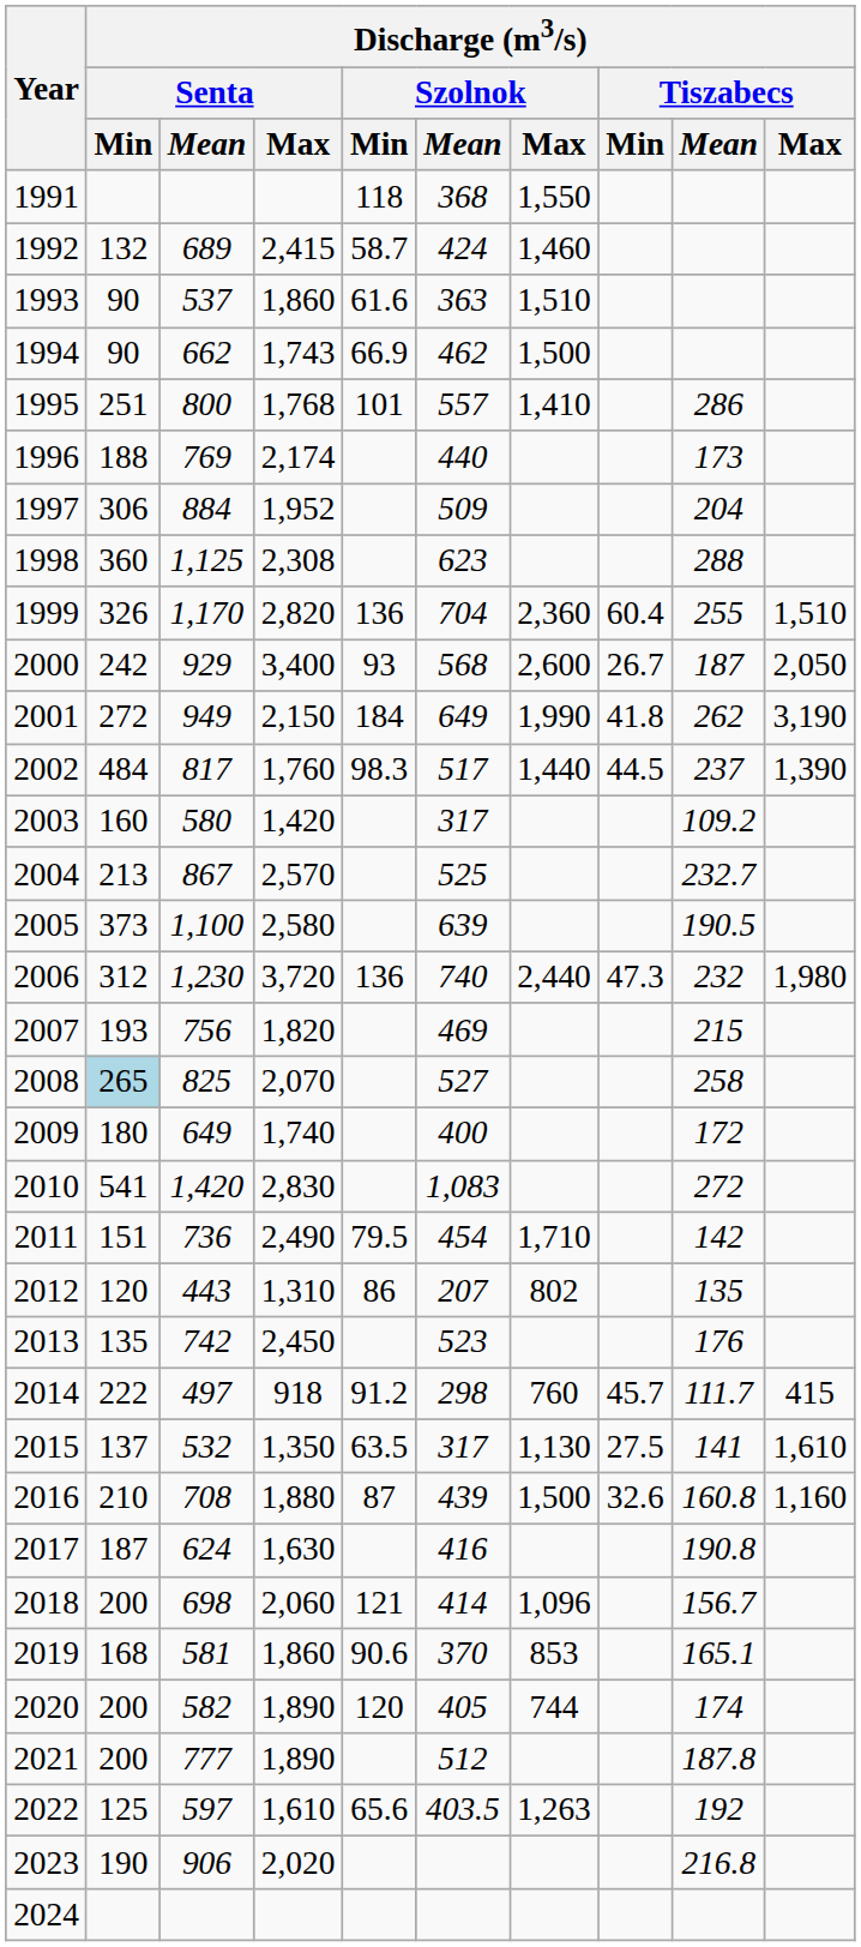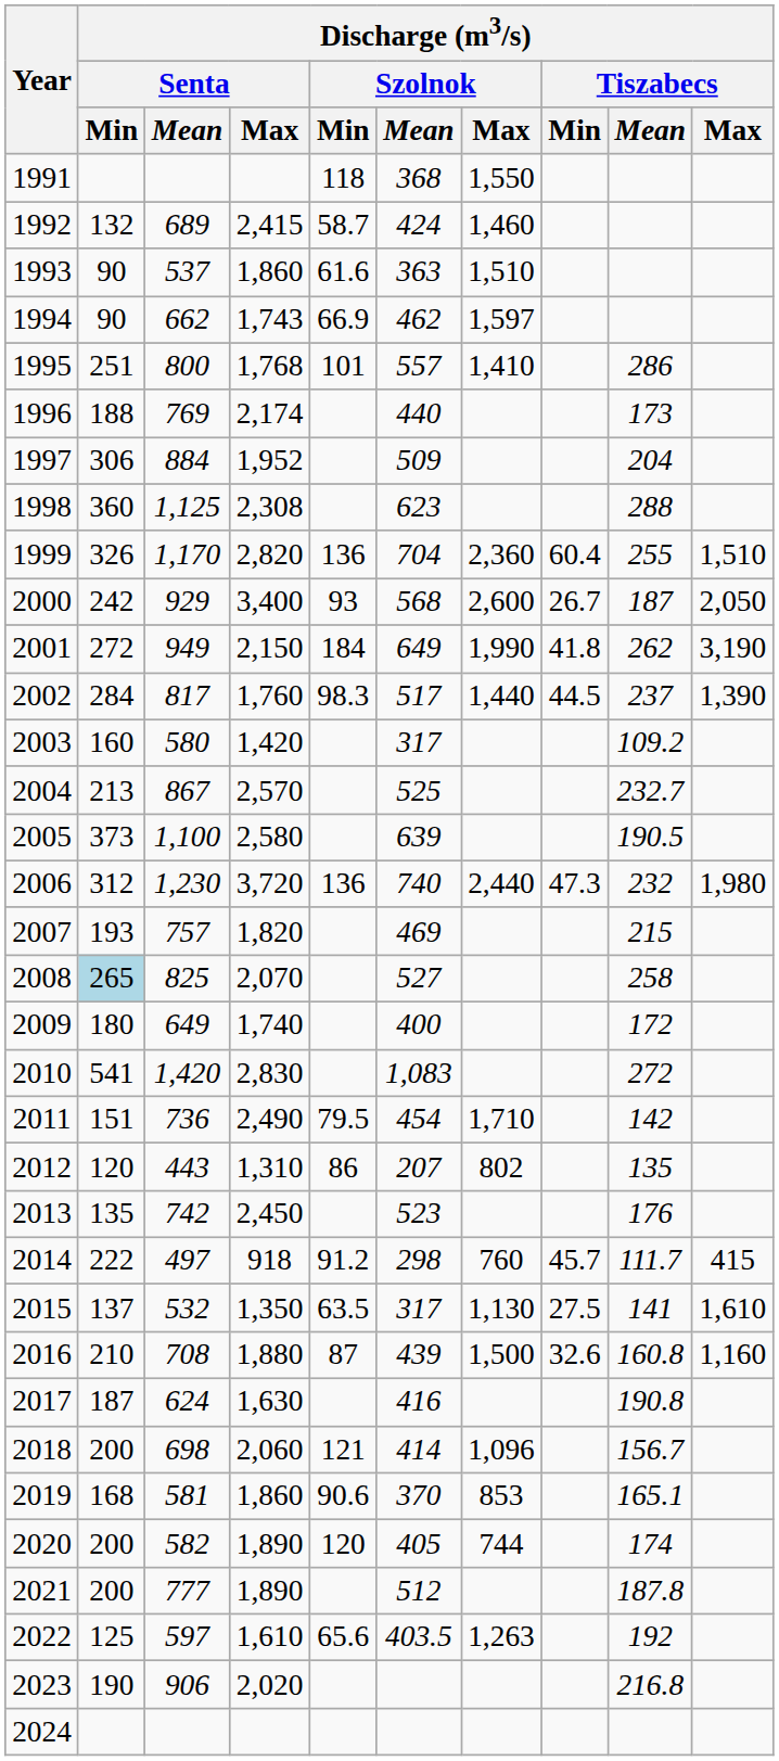 <table class="wikitable" style="text-align:center;">
 <tr>
 <th rowspan="3">Year</th>
 <th colspan="9">Discharge (m<sup>3</sup>/s)</th>
 </tr>
 <tr>
 <th colspan="3"><a href='#'>Senta</a></th>
 <th colspan="3"><a href='#'>Szolnok</a></th>
 <th colspan="3"><a href='#'>Tiszabecs</a></th>
 </tr>
 <tr>
 <th>Min</th>
 <th><em>Mean</em></th>
 <th>Max</th>
 <th>Min</th>
 <th><em>Mean</em></th>
 <th>Max</th>
 <th>Min</th>
 <th><em>Mean</em></th>
 <th>Max</th>
 </tr>
 <tr>
 <td>1991</td>
 <td></td>
 <td></td>
 <td></td>
 <td>118</td>
 <td><em>368</em></td>
 <td>1,550</td>
 <td></td>
 <td></td>
 <td></td>
 </tr>
 <tr>
 <td>1992</td>
 <td>132</td>
 <td><em>689</em></td>
 <td>2,415</td>
 <td>58.7</td>
 <td><em>424</em></td>
 <td>1,460</td>
 <td></td>
 <td></td>
 <td></td>
 </tr>
 <tr>
 <td>1993</td>
 <td>90</td>
 <td><em>537</em></td>
 <td>1,860</td>
 <td>61.6</td>
 <td><em>363</em></td>
 <td>1,510</td>
 <td></td>
 <td></td>
 <td></td>
 </tr>
 <tr>
 <td>1994</td>
 <td>90</td>
 <td><em>662</em></td>
 <td>1,743</td>
 <td>66.9</td>
 <td><em>462</em></td>
-<td>1,500</td>
+<td>1,597</td>
 <td></td>
 <td></td>
 <td></td>
 </tr>
 <tr>
 <td>1995</td>
 <td>251</td>
 <td><em>800</em></td>
 <td>1,768</td>
 <td>101</td>
 <td><em>557</em></td>
 <td>1,410</td>
 <td></td>
 <td><em>286</em></td>
 <td></td>
 </tr>
 <tr>
 <td>1996</td>
 <td>188</td>
 <td><em>769</em></td>
 <td>2,174</td>
 <td></td>
 <td><em>440</em></td>
 <td></td>
 <td></td>
 <td><em>173</em></td>
 <td></td>
 </tr>
 <tr>
 <td>1997</td>
 <td>306</td>
 <td><em>884</em></td>
 <td>1,952</td>
 <td></td>
 <td><em>509</em></td>
 <td></td>
 <td></td>
 <td><em>204</em></td>
 <td></td>
 </tr>
 <tr>
 <td>1998</td>
 <td>360</td>
 <td><em>1,125</em></td>
 <td>2,308</td>
 <td></td>
 <td><em>623</em></td>
 <td></td>
 <td></td>
 <td><em>288</em></td>
 <td></td>
 </tr>
 <tr>
 <td>1999</td>
 <td>326</td>
 <td><em>1,170</em></td>
 <td>2,820</td>
 <td>136</td>
 <td><em>704</em></td>
 <td>2,360</td>
 <td>60.4</td>
 <td><em>255</em></td>
 <td>1,510</td>
 </tr>
 <tr>
 <td>2000</td>
 <td>242</td>
 <td><em>929</em></td>
 <td>3,400</td>
 <td>93</td>
 <td><em>568</em></td>
 <td>2,600</td>
 <td>26.7</td>
 <td><em>187</em></td>
 <td>2,050</td>
 </tr>
 <tr>
 <td>2001</td>
 <td>272</td>
 <td><em>949</em></td>
 <td>2,150</td>
 <td>184</td>
 <td><em>649</em></td>
 <td>1,990</td>
 <td>41.8</td>
 <td><em>262</em></td>
 <td>3,190</td>
 </tr>
 <tr>
 <td>2002</td>
-<td>484</td>
+<td>284</td>
 <td><em>817</em></td>
 <td>1,760</td>
 <td>98.3</td>
 <td><em>517</em></td>
 <td>1,440</td>
 <td>44.5</td>
 <td><em>237</em></td>
 <td>1,390</td>
 </tr>
 <tr>
 <td>2003</td>
 <td>160</td>
 <td><em>580</em></td>
 <td>1,420</td>
 <td></td>
 <td><em>317</em></td>
 <td></td>
 <td></td>
 <td><em>109.2</em></td>
 <td></td>
 </tr>
 <tr>
 <td>2004</td>
 <td>213</td>
 <td><em>867</em></td>
 <td>2,570</td>
 <td></td>
 <td><em>525</em></td>
 <td></td>
 <td></td>
 <td><em>232.7</em></td>
 <td></td>
 </tr>
 <tr>
 <td>2005</td>
 <td>373</td>
 <td><em>1,100</em></td>
 <td>2,580</td>
 <td></td>
 <td><em>639</em></td>
 <td></td>
 <td></td>
 <td><em>190.5</em></td>
 <td></td>
 </tr>
 <tr>
 <td>2006</td>
 <td>312</td>
 <td><em>1,230</em></td>
 <td>3,720</td>
 <td>136</td>
 <td><em>740</em></td>
 <td>2,440</td>
 <td>47.3</td>
 <td><em>232</em></td>
 <td>1,980</td>
 </tr>
 <tr>
 <td>2007</td>
 <td>193</td>
-<td><em>756</em></td>
+<td><em>757</em></td>
 <td>1,820</td>
 <td></td>
 <td><em>469</em></td>
 <td></td>
 <td></td>
 <td><em>215</em></td>
 <td></td>
 </tr>
 <tr>
 <td>2008</td>
 <td style="background: lightblue;">265</td>
 <td><em>825</em></td>
 <td>2,070</td>
 <td></td>
 <td><em>527</em></td>
 <td></td>
 <td></td>
 <td><em>258</em></td>
 <td></td>
 </tr>
 <tr>
 <td>2009</td>
 <td>180</td>
 <td><em>649</em></td>
 <td>1,740</td>
 <td></td>
 <td><em>400</em></td>
 <td></td>
 <td></td>
 <td><em>172</em></td>
 <td></td>
 </tr>
 <tr>
 <td>2010</td>
 <td>541</td>
 <td><em>1,420</em></td>
 <td>2,830</td>
 <td></td>
 <td><em>1,083</em></td>
 <td></td>
 <td></td>
 <td><em>272</em></td>
 <td></td>
 </tr>
 <tr>
 <td>2011</td>
 <td>151</td>
 <td><em>736</em></td>
 <td>2,490</td>
 <td>79.5</td>
 <td><em>454</em></td>
 <td>1,710</td>
 <td></td>
 <td><em>142</em></td>
 <td></td>
 </tr>
 <tr>
 <td>2012</td>
 <td>120</td>
 <td><em>443</em></td>
 <td>1,310</td>
 <td>86</td>
 <td><em>207</em></td>
 <td>802</td>
 <td></td>
 <td><em>135</em></td>
 <td></td>
 </tr>
 <tr>
 <td>2013</td>
 <td>135</td>
 <td><em>742</em></td>
 <td>2,450</td>
 <td></td>
 <td><em>523</em></td>
 <td></td>
 <td></td>
 <td><em>176</em></td>
 <td></td>
 </tr>
 <tr>
 <td>2014</td>
 <td>222</td>
 <td><em>497</em></td>
 <td>918</td>
 <td>91.2</td>
 <td><em>298</em></td>
 <td>760</td>
 <td>45.7</td>
 <td><em>111.7</em></td>
 <td>415</td>
 </tr>
 <tr>
 <td>2015</td>
 <td>137</td>
 <td><em>532</em></td>
 <td>1,350</td>
 <td>63.5</td>
 <td><em>317</em></td>
 <td>1,130</td>
 <td>27.5</td>
 <td><em>141</em></td>
 <td>1,610</td>
 </tr>
 <tr>
 <td>2016</td>
 <td>210</td>
 <td><em>708</em></td>
 <td>1,880</td>
 <td>87</td>
 <td><em>439</em></td>
 <td>1,500</td>
 <td>32.6</td>
 <td><em>160.8</em></td>
 <td>1,160</td>
 </tr>
 <tr>
 <td>2017</td>
 <td>187</td>
 <td><em>624</em></td>
 <td>1,630</td>
 <td></td>
 <td><em>416</em></td>
 <td></td>
 <td></td>
 <td><em>190.8</em></td>
 <td></td>
 </tr>
 <tr>
 <td>2018</td>
 <td>200</td>
 <td><em>698</em></td>
 <td>2,060</td>
 <td>121</td>
 <td><em>414</em></td>
 <td>1,096</td>
 <td></td>
 <td><em>156.7</em></td>
 <td></td>
 </tr>
 <tr>
 <td>2019</td>
 <td>168</td>
 <td><em>581</em></td>
 <td>1,860</td>
 <td>90.6</td>
 <td><em>370</em></td>
 <td>853</td>
 <td></td>
 <td><em>165.1</em></td>
 <td></td>
 </tr>
 <tr>
 <td>2020</td>
 <td>200</td>
 <td><em>582</em></td>
 <td>1,890</td>
 <td>120</td>
 <td><em>405</em></td>
 <td>744</td>
 <td></td>
 <td><em>174</em></td>
 <td></td>
 </tr>
 <tr>
 <td>2021</td>
 <td>200</td>
 <td><em>777</em></td>
 <td>1,890</td>
 <td></td>
 <td><em>512</em></td>
 <td></td>
 <td></td>
 <td><em>187.8</em></td>
 <td></td>
 </tr>
 <tr>
 <td>2022</td>
 <td>125</td>
 <td><em>597</em></td>
 <td>1,610</td>
 <td>65.6</td>
 <td><em>403.5</em></td>
 <td>1,263</td>
 <td></td>
 <td><em>192</em></td>
 <td></td>
 </tr>
 <tr>
 <td>2023</td>
 <td>190</td>
 <td><em>906</em></td>
 <td>2,020</td>
 <td></td>
 <td></td>
 <td></td>
 <td></td>
 <td><em>216.8</em></td>
 <td></td>
 </tr>
 <tr>
 <td>2024</td>
 <td></td>
 <td></td>
 <td></td>
 <td></td>
 <td></td>
 <td></td>
 <td></td>
 <td></td>
 <td></td>
 </tr>
 </table>
